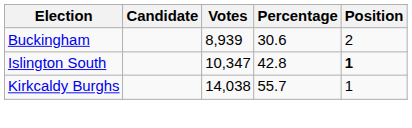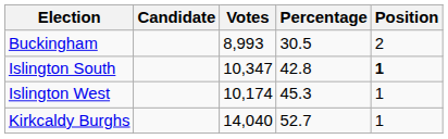 <table class="wikitable sortable">
 <tr>
 <th>Election</th>
 <th>Candidate</th>
 <th>Votes</th>
 <th>Percentage</th>
 <th>Position</th>
 </tr>
 <tr>
 <td><a href='#'>Buckingham</a></td>
 <td></td>
-<td>8,939</td>
-<td>30.6</td>
+<td>8,993</td>
+<td>30.5</td>
 <td>2</td>
 </tr>
 <tr>
 <td><a href='#'>Islington South</a></td>
 <td></td>
 <td>10,347</td>
 <td>42.8</td>
 <td><strong>1</strong></td>
 </tr>
 <tr>
+<td><a href='#'>Islington West</a></td>
+<td></td>
+<td>10,174</td>
+<td>45.3</td>
+<td>1</td>
+</tr>
+<tr>
 <td><a href='#'>Kirkcaldy Burghs</a></td>
 <td></td>
-<td>14,038</td>
-<td>55.7</td>
+<td>14,040</td>
+<td>52.7</td>
 <td>1</td>
 </tr>
 </table>
